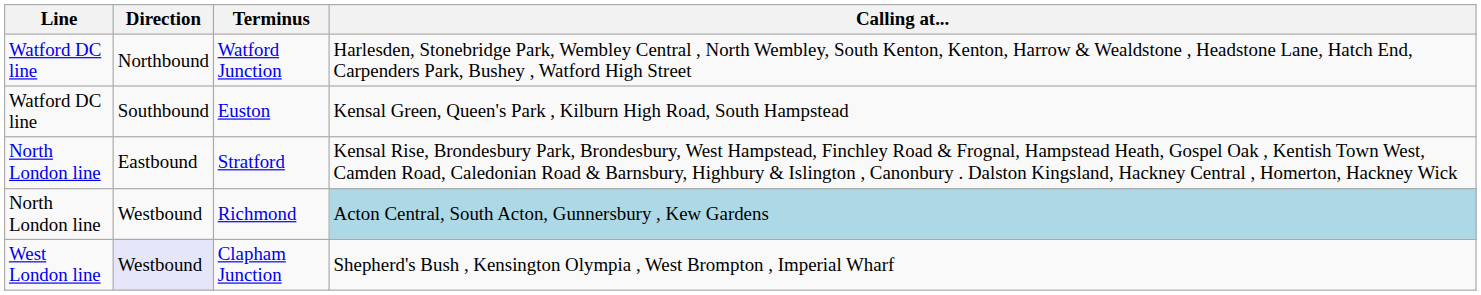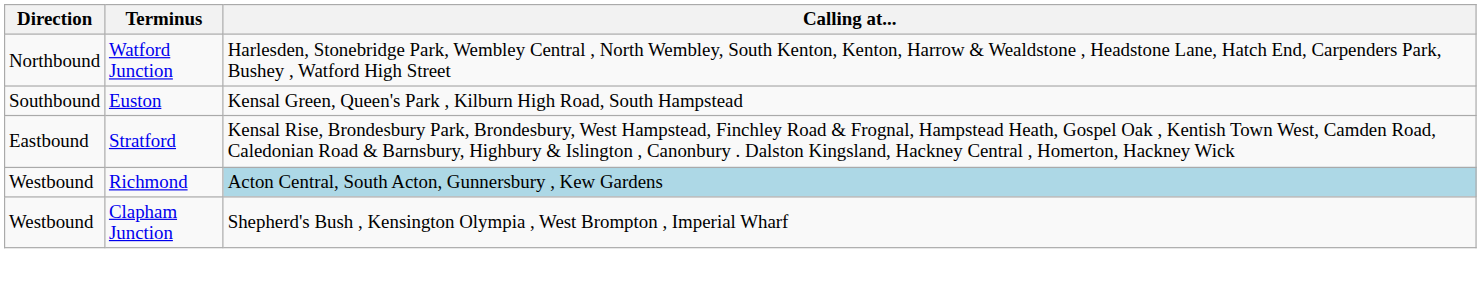 <table class="wikitable mw-collapsible">
 <tr>
-<th>Line</th>
 <th>Direction</th>
 <th>Terminus</th>
 <th>Calling at...</th>
 </tr>
 <tr>
-<td><a href='#'>Watford DC line</a> </td>
 <td>Northbound</td>
 <td><a href='#'>Watford Junction</a> </td>
 <td>Harlesden, Stonebridge Park, Wembley Central , North Wembley, South Kenton, Kenton, Harrow & Wealdstone , Headstone Lane, Hatch End, Carpenders Park, Bushey , Watford High Street</td>
 </tr>
 <tr>
-<td>Watford DC line </td>
 <td>Southbound</td>
 <td><a href='#'>Euston</a>   </td>
 <td>Kensal Green, Queen's Park , Kilburn High Road, South Hampstead</td>
 </tr>
 <tr>
-<td><a href='#'>North London line</a> </td>
 <td>Eastbound</td>
 <td><a href='#'>Stratford</a>     </td>
 <td>Kensal Rise, Brondesbury Park, Brondesbury, West Hampstead, Finchley Road & Frognal, Hampstead Heath, Gospel Oak , Kentish Town West, Camden Road, Caledonian Road & Barnsbury, Highbury & Islington   , Canonbury . Dalston Kingsland, Hackney Central  , Homerton, Hackney Wick</td>
 </tr>
 <tr>
-<td>North London line </td>
 <td>Westbound</td>
 <td><a href='#'>Richmond</a> </td>
 <td style="background: lightblue;">Acton Central, South Acton, Gunnersbury , Kew Gardens</td>
 </tr>
 <tr>
-<td><a href='#'>West London line</a> </td>
-<td style="background: lavender;">Westbound</td>
+<td>Westbound</td>
 <td><a href='#'>Clapham Junction</a> </td>
 <td>Shepherd's Bush  , Kensington Olympia  , West Brompton  , Imperial Wharf</td>
 </tr>
 </table>
